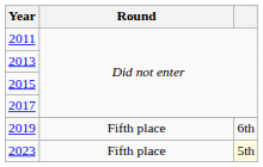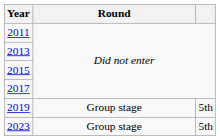 <table class="wikitable" style="text-align: center; font-size:90%">
 <tr>
 <th>Year</th>
 <th style="width:200px">Round</th>
 <th></th>
 </tr>
 <tr>
 <td><a href='#'>2011</a></td>
 <td colspan="2" rowspan="4"><em>Did not enter</em></td>
 </tr>
 <tr>
 <td><a href='#'>2013</a></td>
 </tr>
 <tr>
 <td><a href='#'>2015</a></td>
 </tr>
 <tr>
 <td><a href='#'>2017</a></td>
 </tr>
 <tr>
 <td><a href='#'>2019</a></td>
-<td>Fifth place</td>
-<td>6th</td>
+<td>Group stage</td>
+<td>5th</td>
 </tr>
 <tr>
 <td><a href='#'>2023</a></td>
-<td>Fifth place</td>
-<td style="background: lightyellow;">5th</td>
+<td>Group stage</td>
+<td>5th</td>
 </tr>
 </table>
